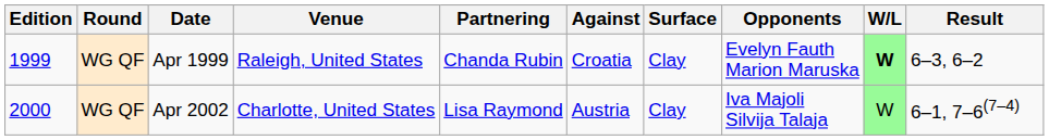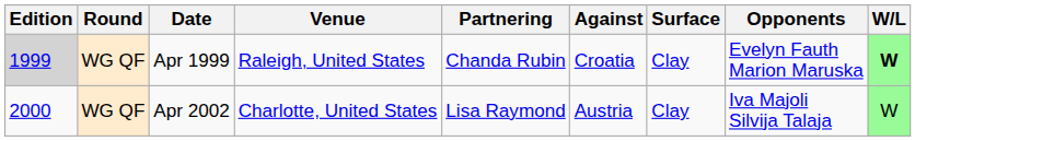 <table class="wikitable sortable">
 <tr>
 <th>Edition</th>
 <th>Round</th>
 <th>Date</th>
 <th>Venue</th>
 <th>Partnering</th>
 <th>Against</th>
 <th>Surface</th>
 <th>Opponents</th>
 <th>W/L</th>
-<th style="width:110px">Result</th>
 </tr>
 <tr>
-<td><a href='#'>1999</a></td>
+<td style="background: lightgrey;"><a href='#'>1999</a></td>
 <td bgcolor=ffebcd>WG QF</td>
 <td>Apr 1999</td>
 <td><a href='#'>Raleigh, United States</a></td>
 <td> <a href='#'>Chanda Rubin</a></td>
 <td> <a href='#'>Croatia</a></td>
 <td><a href='#'>Clay</a></td>
 <td> <a href='#'>Evelyn Fauth</a><br> <a href='#'>Marion Maruska</a></td>
 <td style="text-align:center; background:#98fb98;"><strong>W</strong></td>
-<td>6–3, 6–2</td>
 </tr>
 <tr>
 <td><a href='#'>2000</a></td>
 <td bgcolor=ffebcd>WG QF</td>
 <td>Apr 2002</td>
 <td><a href='#'>Charlotte, United States</a></td>
 <td> <a href='#'>Lisa Raymond</a></td>
 <td> <a href='#'>Austria</a></td>
 <td><a href='#'>Clay</a></td>
 <td> <a href='#'>Iva Majoli</a><br> <a href='#'>Silvija Talaja</a></td>
 <td style="text-align:center; background:#98fb98;">W</td>
-<td>6–1, 7–6<sup>(7–4)</sup></td>
 </tr>
 </table>
